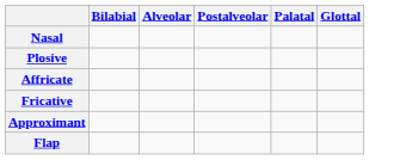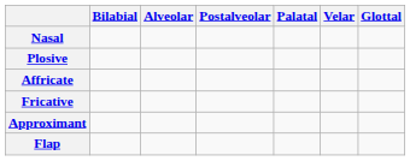 <table class="wikitable" style="text-align:center">
 <tr>
 <th></th>
 <th><a href='#'>Bilabial</a></th>
 <th><a href='#'>Alveolar</a></th>
 <th><a href='#'>Postalveolar</a></th>
 <th><a href='#'>Palatal</a></th>
+<th><a href='#'>Velar</a></th>
 <th><a href='#'>Glottal</a></th>
 </tr>
 <tr>
 <th><a href='#'>Nasal</a></th>
 <td></td>
 <td></td>
 <td></td>
 <td></td>
 <td></td>
+<td></td>
 </tr>
 <tr>
 <th><a href='#'>Plosive</a></th>
+<td></td>
 <td></td>
 <td></td>
 <td></td>
 <td></td>
 <td> </td>
 </tr>
 <tr>
 <th><a href='#'>Affricate</a></th>
 <td></td>
 <td></td>
 <td> </td>
 <td></td>
 <td></td>
+<td></td>
 </tr>
 <tr>
 <th><a href='#'>Fricative</a></th>
+<td></td>
 <td></td>
 <td></td>
 <td></td>
 <td></td>
 <td></td>
 </tr>
 <tr>
 <th><a href='#'>Approximant</a></th>
 <td></td>
 <td></td>
 <td></td>
 <td> </td>
 <td></td>
+<td></td>
 </tr>
 <tr>
 <th><a href='#'>Flap</a></th>
 <td></td>
 <td> </td>
 <td></td>
 <td></td>
 <td></td>
+<td></td>
 </tr>
 </table>
